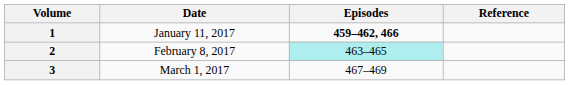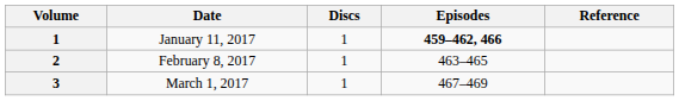 <table class="wikitable" style="text-align: center; width: 60%;">
 <tr>
 <th scope="col" 175px;>Volume</th>
 <th scope="col" 125px;>Date</th>
+<th scope="col">Discs</th>
 <th scope="col">Episodes</th>
 <th scope="col">Reference</th>
 </tr>
 <tr>
 <th scope="row">1</th>
 <td>January 11, 2017</td>
+<td>1</td>
 <td><strong>459–462, 466</strong></td>
 <td></td>
 </tr>
 <tr>
 <th scope="row">2</th>
 <td>February 8, 2017</td>
-<td style="background: paleturquoise;">463–465</td>
+<td>1</td>
+<td>463–465</td>
 <td></td>
 </tr>
 <tr>
 <th scope="row">3</th>
 <td>March 1, 2017</td>
+<td>1</td>
 <td>467–469</td>
 <td></td>
 </tr>
 </table>
